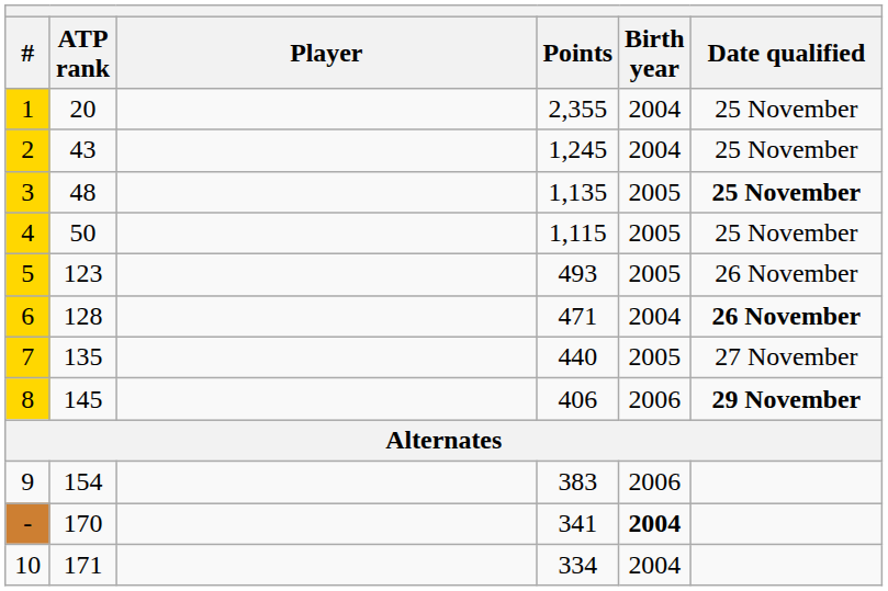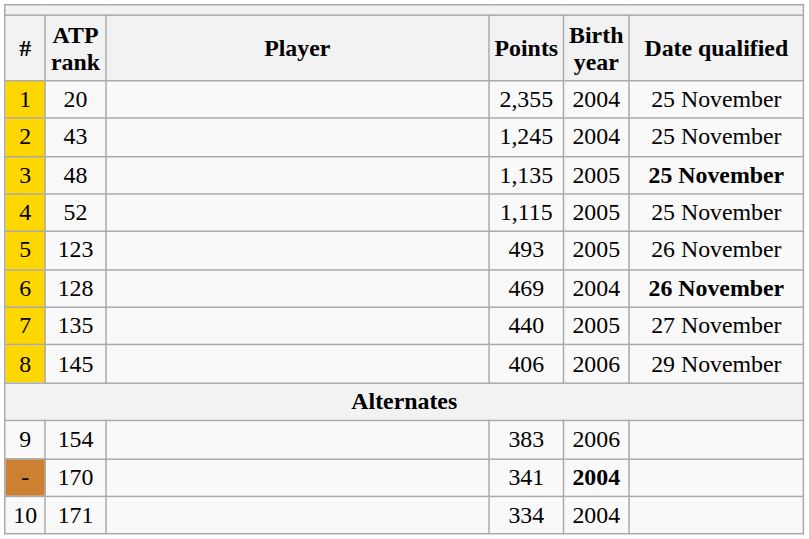 <table class=wikitable style=text-align:center>
 <tr>
 <th colspan="7"></th>
 </tr>
 <tr>
 <th width="20">#</th>
 <th width="20">ATP rank</th>
 <th width="250">Player</th>
 <th width="35">Points</th>
 <th width="25">Birth year</th>
 <th width="110">Date qualified</th>
 </tr>
 <tr>
 <td bgcolor=gold>1</td>
 <td>20</td>
 <td align="left"></td>
 <td>2,355</td>
 <td>2004</td>
 <td>25 November</td>
 </tr>
 <tr>
 <td bgcolor=gold>2</td>
 <td>43</td>
 <td align="left"></td>
 <td>1,245</td>
 <td>2004</td>
 <td>25 November</td>
 </tr>
 <tr>
 <td bgcolor=gold>3</td>
 <td>48</td>
 <td align="left"></td>
 <td>1,135</td>
 <td>2005</td>
 <td><strong>25 November</strong></td>
 </tr>
 <tr>
 <td bgcolor=gold>4</td>
-<td>50</td>
+<td>52</td>
 <td align="left"></td>
 <td>1,115</td>
 <td>2005</td>
 <td>25 November</td>
 </tr>
 <tr>
 <td bgcolor=gold>5</td>
 <td>123</td>
 <td align="left"></td>
 <td>493</td>
 <td>2005</td>
 <td>26 November</td>
 </tr>
 <tr>
 <td bgcolor=gold>6</td>
 <td>128</td>
 <td align="left"></td>
-<td>471</td>
+<td>469</td>
 <td>2004</td>
 <td><strong>26 November</strong></td>
 </tr>
 <tr>
 <td bgcolor=gold>7</td>
 <td>135</td>
 <td align="left"></td>
 <td>440</td>
 <td>2005</td>
 <td>27 November</td>
 </tr>
 <tr>
 <td bgcolor=gold>8</td>
 <td>145</td>
 <td align="left"></td>
 <td>406</td>
 <td>2006</td>
-<td><strong>29 November</strong></td>
+<td>29 November</td>
 </tr>
 <tr>
 <th colspan="7">Alternates</th>
 </tr>
 <tr>
 <td>9</td>
 <td>154</td>
 <td align="left"></td>
 <td>383</td>
 <td>2006</td>
 <td></td>
 </tr>
 <tr>
 <td bgcolor=cd7f32>-</td>
 <td>170</td>
 <td align="left"></td>
 <td>341</td>
 <td><strong>2004</strong></td>
 <td></td>
 </tr>
 <tr>
 <td>10</td>
 <td>171</td>
 <td align="left"></td>
 <td>334</td>
 <td>2004</td>
 <td></td>
 </tr>
 </table>
